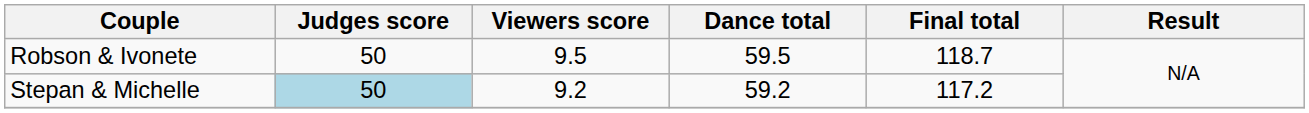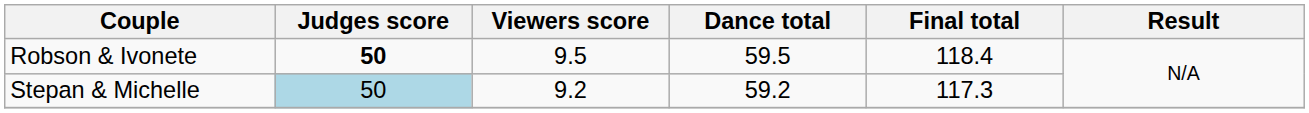 <table class="wikitable" style="font-size:100%; line-height:16px; text-align:center" width="70%">
 <tr>
 <th width=085>Couple</th>
 <th width=060>Judges score</th>
 <th width=060>Viewers score</th>
 <th width=060>Dance total</th>
 <th width=060>Final total</th>
 <th width=075>Result</th>
 </tr>
 <tr>
 <td align="left">Robson & Ivonete</td>
-<td>50</td>
+<td><strong>50</strong></td>
 <td>9.5</td>
 <td>59.5</td>
-<td>118.7</td>
+<td>118.4</td>
 <td rowspan=2><small>N/A</small></td>
 </tr>
 <tr>
 <td align="left">Stepan & Michelle</td>
 <td style="background: lightblue;">50</td>
 <td>9.2</td>
 <td>59.2</td>
-<td>117.2</td>
+<td>117.3</td>
 </tr>
 <tr>
 </tr>
 </table>
